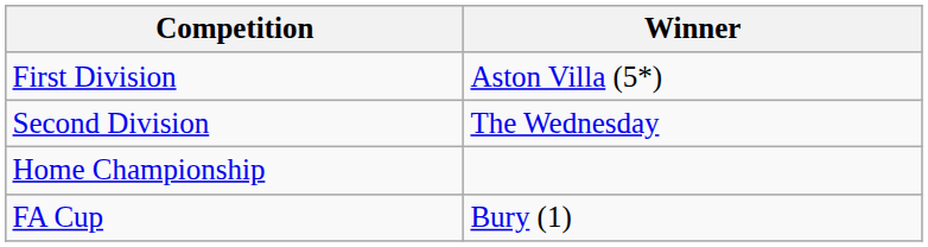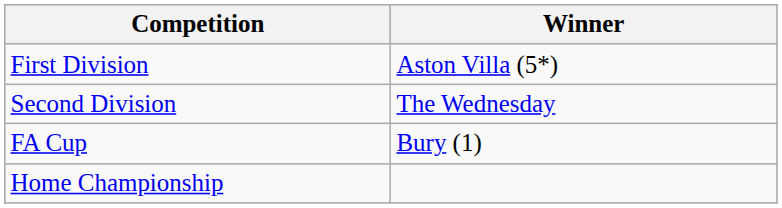 <table class="wikitable">
 <tr>
 <th style="width:15em">Competition</th>
 <th style="width:15em">Winner</th>
 </tr>
 <tr>
 <td><a href='#'>First Division</a></td>
 <td><a href='#'>Aston Villa</a> (5*)</td>
 </tr>
 <tr>
 <td><a href='#'>Second Division</a></td>
 <td><a href='#'>The Wednesday</a></td>
 </tr>
 <tr>
+<td><a href='#'>FA Cup</a></td>
+<td><a href='#'>Bury</a> (1)</td>
+</tr>
+<tr>
 <td><a href='#'>Home Championship</a></td>
 <td></td>
 </tr>
-<tr>
-<td><a href='#'>FA Cup</a></td>
-<td><a href='#'>Bury</a> (1)</td>
-</tr>
 </table>
